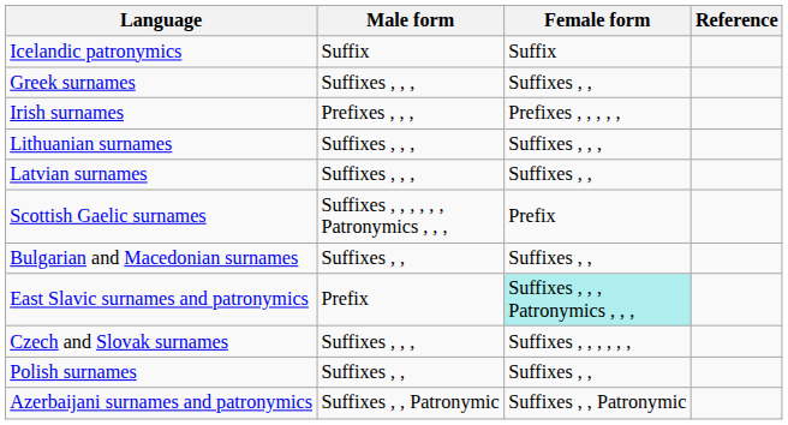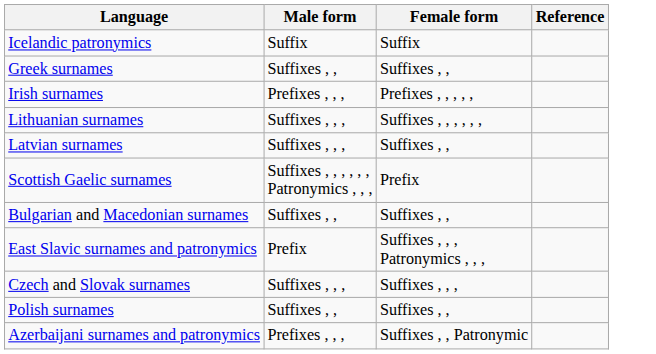 <table class="wikitable sortable">
 <tr>
 <th>Language</th>
 <th>Male form</th>
 <th>Female form</th>
 <th class=unsortable>Reference</th>
 </tr>
 <tr>
 <td><a href='#'>Icelandic patronymics</a></td>
 <td>Suffix </td>
 <td>Suffix </td>
 <td></td>
 </tr>
 <tr>
 <td><a href='#'>Greek surnames</a></td>
-<td>Suffixes , , , </td>
+<td>Suffixes , , </td>
 <td>Suffixes , , </td>
 <td></td>
 </tr>
 <tr>
 <td><a href='#'>Irish surnames</a></td>
 <td>Prefixes , , , </td>
 <td>Prefixes , , , , , </td>
 <td></td>
 </tr>
 <tr>
 <td><a href='#'>Lithuanian surnames</a></td>
 <td>Suffixes , , , </td>
-<td>Suffixes , , , </td>
+<td>Suffixes , , , , , , </td>
 <td></td>
 </tr>
 <tr>
 <td><a href='#'>Latvian surnames</a></td>
 <td>Suffixes , , , </td>
 <td>Suffixes , , </td>
 <td></td>
 </tr>
 <tr>
 <td><a href='#'>Scottish Gaelic surnames</a></td>
 <td>Suffixes , , , , , , <br>Patronymics , , , </td>
 <td>Prefix </td>
 <td></td>
 </tr>
 <tr>
 <td><a href='#'>Bulgarian</a> and <a href='#'>Macedonian surnames</a></td>
 <td>Suffixes , , </td>
 <td>Suffixes , , </td>
 <td></td>
 </tr>
 <tr>
 <td><a href='#'>East Slavic surnames and patronymics</a></td>
 <td>Prefix </td>
-<td style="background: paleturquoise;">Suffixes , , , <br>Patronymics , , , </td>
+<td>Suffixes , , , <br>Patronymics , , , </td>
 <td></td>
 </tr>
 <tr>
 <td><a href='#'>Czech</a> and <a href='#'>Slovak surnames</a></td>
 <td>Suffixes , , , </td>
-<td>Suffixes , , , , , , </td>
+<td>Suffixes , , , </td>
 <td></td>
 </tr>
 <tr>
 <td><a href='#'>Polish surnames</a></td>
 <td>Suffixes , , </td>
 <td>Suffixes , , </td>
 <td></td>
 </tr>
 <tr>
 <td><a href='#'>Azerbaijani surnames and patronymics</a></td>
-<td>Suffixes , , Patronymic </td>
+<td>Prefixes , , , </td>
 <td>Suffixes , , Patronymic </td>
 <td></td>
 </tr>
 </table>
